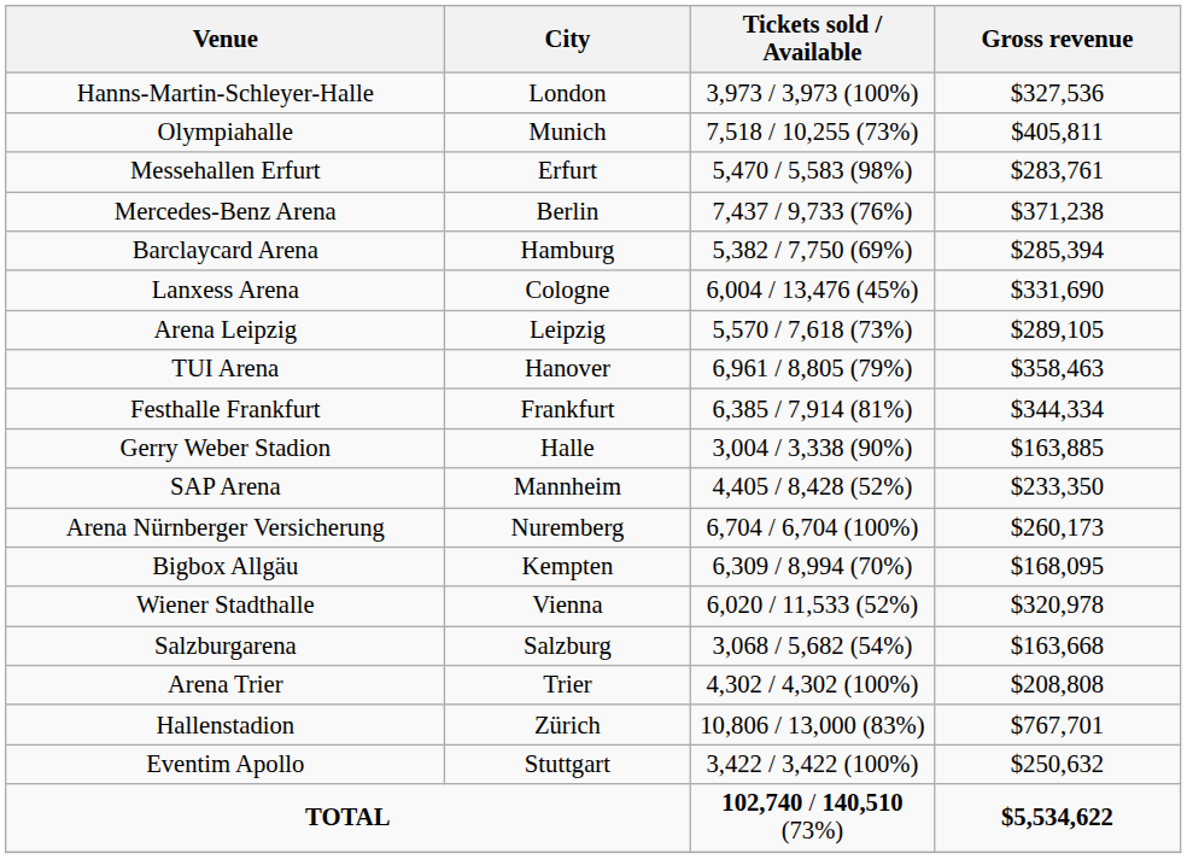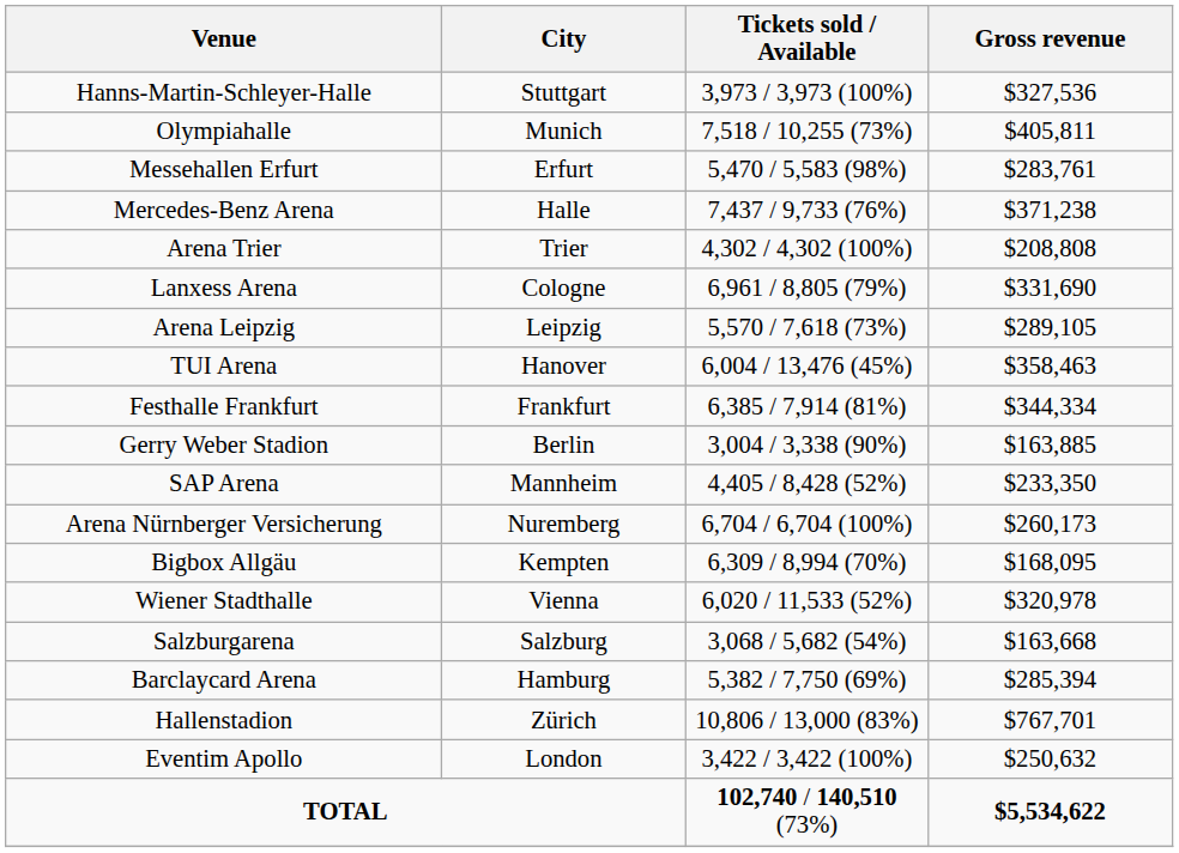 <table class="wikitable" style="text-align:center">
 <tr>
 <th style="width:275px;">Venue</th>
 <th style="width:150px;">City</th>
 <th style="width:150px;">Tickets sold / Available</th>
 <th style="width:150px;">Gross revenue</th>
 </tr>
 <tr>
 <td>Hanns-Martin-Schleyer-Halle</td>
-<td>London</td>
+<td>Stuttgart</td>
 <td>3,973 / 3,973 (100%)</td>
 <td>$327,536</td>
 </tr>
 <tr>
 <td>Olympiahalle</td>
 <td>Munich</td>
 <td>7,518 / 10,255 (73%)</td>
 <td>$405,811</td>
 </tr>
 <tr>
 <td>Messehallen Erfurt</td>
 <td>Erfurt</td>
 <td>5,470 / 5,583 (98%)</td>
 <td>$283,761</td>
 </tr>
 <tr>
 <td>Mercedes-Benz Arena</td>
-<td>Berlin</td>
+<td>Halle</td>
 <td>7,437 / 9,733 (76%)</td>
 <td>$371,238</td>
 </tr>
 <tr>
-<td>Barclaycard Arena</td>
-<td>Hamburg</td>
-<td>5,382 / 7,750 (69%)</td>
-<td>$285,394</td>
+<td>Arena Trier</td>
+<td>Trier</td>
+<td>4,302 / 4,302 (100%)</td>
+<td>$208,808</td>
 </tr>
 <tr>
 <td>Lanxess Arena</td>
 <td>Cologne</td>
-<td>6,004 / 13,476 (45%)</td>
+<td>6,961 / 8,805 (79%)</td>
 <td>$331,690</td>
 </tr>
 <tr>
 <td>Arena Leipzig</td>
 <td>Leipzig</td>
 <td>5,570 / 7,618 (73%)</td>
 <td>$289,105</td>
 </tr>
 <tr>
 <td>TUI Arena</td>
 <td>Hanover</td>
-<td>6,961 / 8,805 (79%)</td>
+<td>6,004 / 13,476 (45%)</td>
 <td>$358,463</td>
 </tr>
 <tr>
 <td>Festhalle Frankfurt</td>
 <td>Frankfurt</td>
 <td>6,385 / 7,914 (81%)</td>
 <td>$344,334</td>
 </tr>
 <tr>
 <td>Gerry Weber Stadion</td>
-<td>Halle</td>
+<td>Berlin</td>
 <td>3,004 / 3,338 (90%)</td>
 <td>$163,885</td>
 </tr>
 <tr>
 <td>SAP Arena</td>
 <td>Mannheim</td>
 <td>4,405 / 8,428 (52%)</td>
 <td>$233,350</td>
 </tr>
 <tr>
 <td>Arena Nürnberger Versicherung</td>
 <td>Nuremberg</td>
 <td>6,704 / 6,704 (100%)</td>
 <td>$260,173</td>
 </tr>
 <tr>
 <td>Bigbox Allgäu</td>
 <td>Kempten</td>
 <td>6,309 / 8,994 (70%)</td>
 <td>$168,095</td>
 </tr>
 <tr>
 <td>Wiener Stadthalle</td>
 <td>Vienna</td>
 <td>6,020 / 11,533 (52%)</td>
 <td>$320,978</td>
 </tr>
 <tr>
 <td>Salzburgarena</td>
 <td>Salzburg</td>
 <td>3,068 / 5,682 (54%)</td>
 <td>$163,668</td>
 </tr>
 <tr>
-<td>Arena Trier</td>
-<td>Trier</td>
-<td>4,302 / 4,302 (100%)</td>
-<td>$208,808</td>
+<td>Barclaycard Arena</td>
+<td>Hamburg</td>
+<td>5,382 / 7,750 (69%)</td>
+<td>$285,394</td>
 </tr>
 <tr>
 <td>Hallenstadion</td>
 <td>Zürich</td>
 <td>10,806 / 13,000 (83%)</td>
 <td>$767,701</td>
 </tr>
 <tr>
 <td>Eventim Apollo</td>
-<td>Stuttgart</td>
+<td>London</td>
 <td>3,422 / 3,422 (100%)</td>
 <td>$250,632</td>
 </tr>
 <tr>
 <td colspan="2"><strong>TOTAL</strong></td>
 <td><strong>102,740</strong> / <strong>140,510</strong> (73%)</td>
 <td><strong>$5,534,622</strong></td>
 </tr>
 <tr>
 </tr>
 </table>
